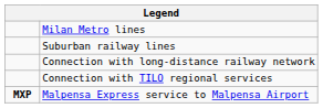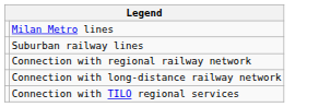 <table class="wikitable">
 <tr>
 <th colspan=2>Legend</th>
 </tr>
 <tr>
 <td>    </td>
 <td><a href='#'>Milan Metro</a> lines</td>
 </tr>
 <tr>
 <td>      <br>      </td>
 <td>Suburban railway lines</td>
 </tr>
 <tr>
 <td></td>
+<td>Connection with regional railway network</td>
+</tr>
+<tr>
+<td></td>
 <td>Connection with long-distance railway network</td>
 </tr>
 <tr>
 <td></td>
 <td>Connection with <a href='#'>TILO</a> regional services</td>
 </tr>
-<tr>
-<td><span><strong> MXP </strong></span></td>
-<td><a href='#'>Malpensa Express</a> service to <a href='#'>Malpensa Airport</a></td>
-</tr>
 </table>
